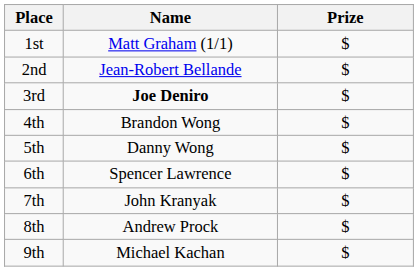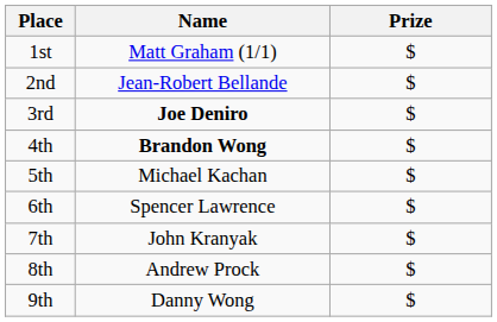 <table class="wikitable">
 <tr>
 <th width="50">Place</th>
 <th width="200">Name</th>
 <th width="125">Prize</th>
 </tr>
 <tr>
 <td align = "center">1st</td>
 <td align = "center"><a href='#'>Matt Graham</a> (1/1)</td>
 <td align = "center">$</td>
 </tr>
 <tr>
 <td align = "center">2nd</td>
 <td align = "center"><a href='#'>Jean-Robert Bellande</a></td>
 <td align = "center">$</td>
 </tr>
 <tr>
 <td align = "center">3rd</td>
 <td align = "center"><strong>Joe Deniro</strong></td>
 <td align = "center">$</td>
 </tr>
 <tr>
 <td align = "center">4th</td>
-<td align = "center">Brandon Wong</td>
+<td align = "center"><strong>Brandon Wong</strong></td>
 <td align = "center">$</td>
 </tr>
 <tr>
 <td align = "center">5th</td>
-<td align = "center">Danny Wong</td>
+<td align = "center">Michael Kachan</td>
 <td align = "center">$</td>
 </tr>
 <tr>
 <td align = "center">6th</td>
 <td align = "center">Spencer Lawrence</td>
 <td align = "center">$</td>
 </tr>
 <tr>
 <td align = "center">7th</td>
 <td align = "center">John Kranyak</td>
 <td align = "center">$</td>
 </tr>
 <tr>
 <td align = "center">8th</td>
 <td align = "center">Andrew Prock</td>
 <td align = "center">$</td>
 </tr>
 <tr>
 <td align = "center">9th</td>
-<td align = "center">Michael Kachan</td>
+<td align = "center">Danny Wong</td>
 <td align = "center">$</td>
 </tr>
 </table>
